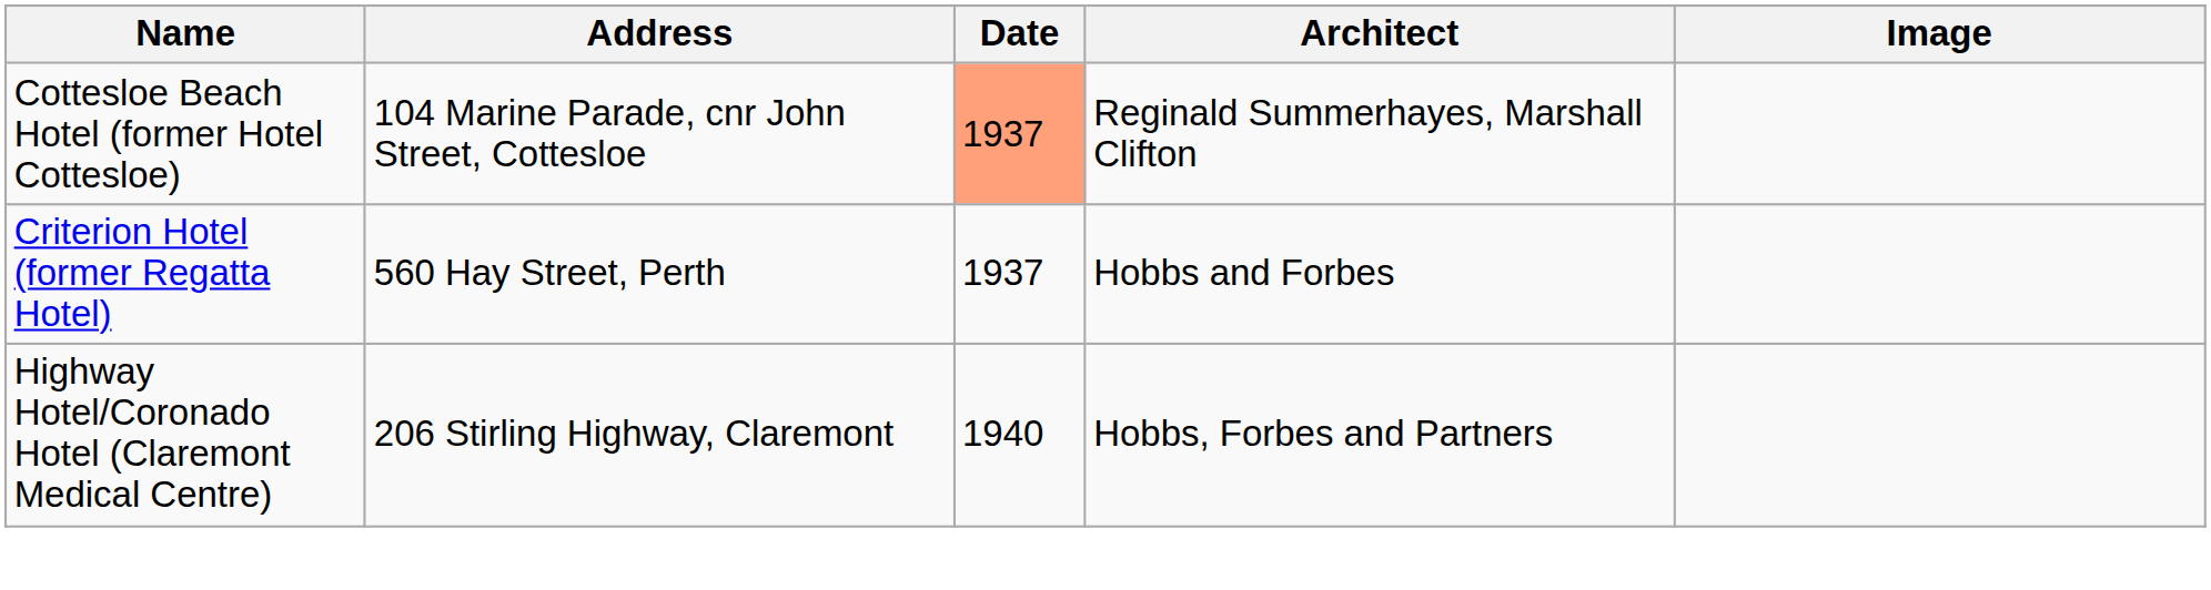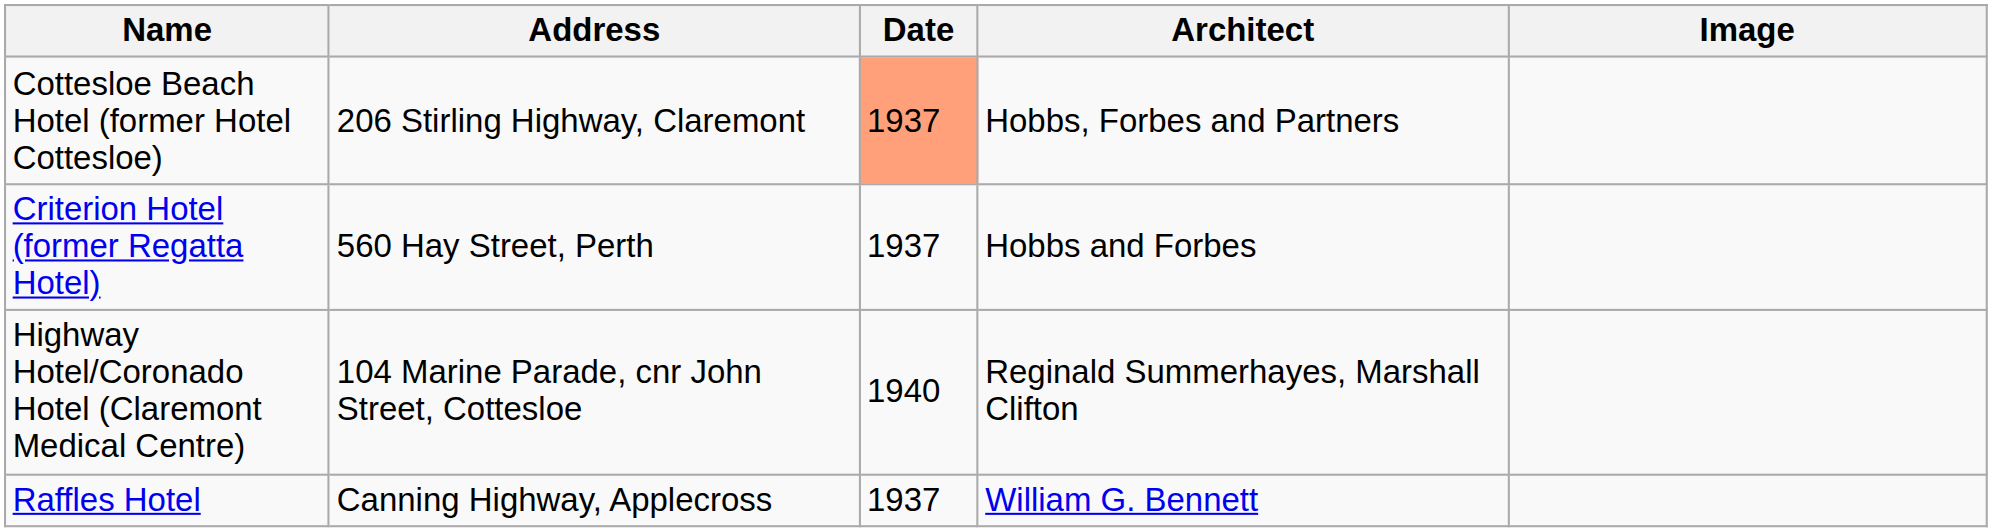 <table class="wikitable sortable">
 <tr>
 <th scope="col" style="text-align: center; width: 150px;">Name</th>
 <th scope="col" style="text-align: center; width: 250px;">Address</th>
 <th scope="col" style="text-align: center; width: 50px;">Date</th>
 <th scope="col" style="text-align: center; width: 250px;">Architect</th>
 <th scope="col" style="text-align: center; width: 225px;">Image</th>
 </tr>
 <tr>
 <td>Cottesloe Beach Hotel (former Hotel Cottesloe)</td>
-<td>104 Marine Parade, cnr John Street, Cottesloe</td>
+<td>206 Stirling Highway, Claremont</td>
 <td style="background: lightsalmon;">1937</td>
-<td>Reginald Summerhayes, Marshall Clifton</td>
+<td>Hobbs, Forbes and Partners</td>
 <td></td>
 </tr>
 <tr>
 <td><a href='#'>Criterion Hotel (former Regatta Hotel)</a></td>
 <td>560 Hay Street, Perth</td>
 <td>1937</td>
 <td>Hobbs and Forbes</td>
 <td></td>
 </tr>
 <tr>
 <td>Highway Hotel/Coronado Hotel (Claremont Medical Centre)</td>
-<td>206 Stirling Highway, Claremont</td>
+<td>104 Marine Parade, cnr John Street, Cottesloe</td>
 <td>1940</td>
-<td>Hobbs, Forbes and Partners</td>
+<td>Reginald Summerhayes, Marshall Clifton</td>
+<td></td>
+</tr>
+<tr>
+<td><a href='#'>Raffles Hotel</a></td>
+<td>Canning Highway, Applecross</td>
+<td>1937</td>
+<td><a href='#'>William G. Bennett</a></td>
 <td></td>
 </tr>
 </table>
